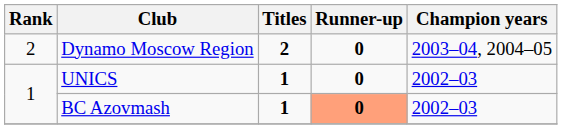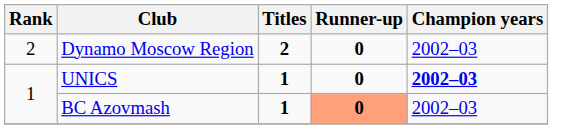 <table class="wikitable sortable">
 <tr>
 <th>Rank</th>
 <th>Club</th>
 <th>Titles</th>
 <th>Runner-up</th>
 <th>Champion years</th>
 </tr>
 <tr>
 <td align=center>2</td>
 <td> <a href='#'>Dynamo Moscow Region</a></td>
 <td align=center><strong>2</strong></td>
 <td align=center><strong>0</strong></td>
-<td><a href='#'>2003–04</a>, 2004–05</td>
+<td><a href='#'>2002–03</a></td>
 </tr>
 <tr>
 <td align=center rowspan=2>1</td>
 <td> <a href='#'>UNICS</a></td>
 <td align=center><strong>1</strong></td>
 <td align=center><strong>0</strong></td>
-<td><a href='#'>2002–03</a></td>
+<td><strong><a href='#'>2002–03</a></strong></td>
 </tr>
 <tr>
 <td> <a href='#'>BC Azovmash</a></td>
 <td align=center><strong>1</strong></td>
 <td align=center style="background: lightsalmon;"><strong>0</strong></td>
 <td><a href='#'>2002–03</a></td>
 </tr>
 <tr>
 </tr>
 </table>
